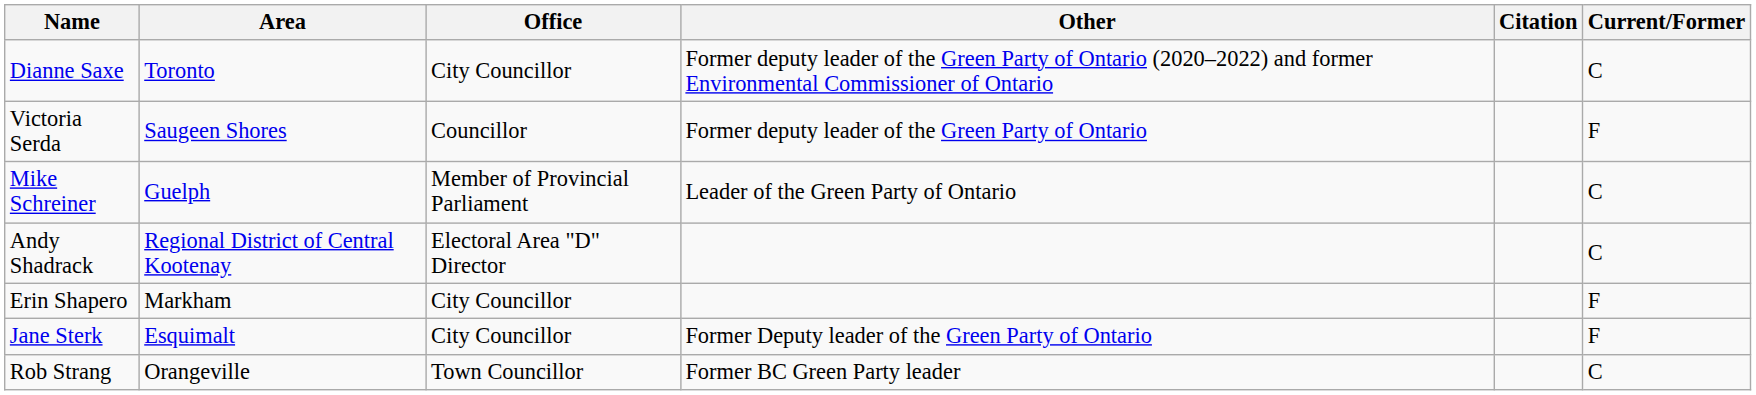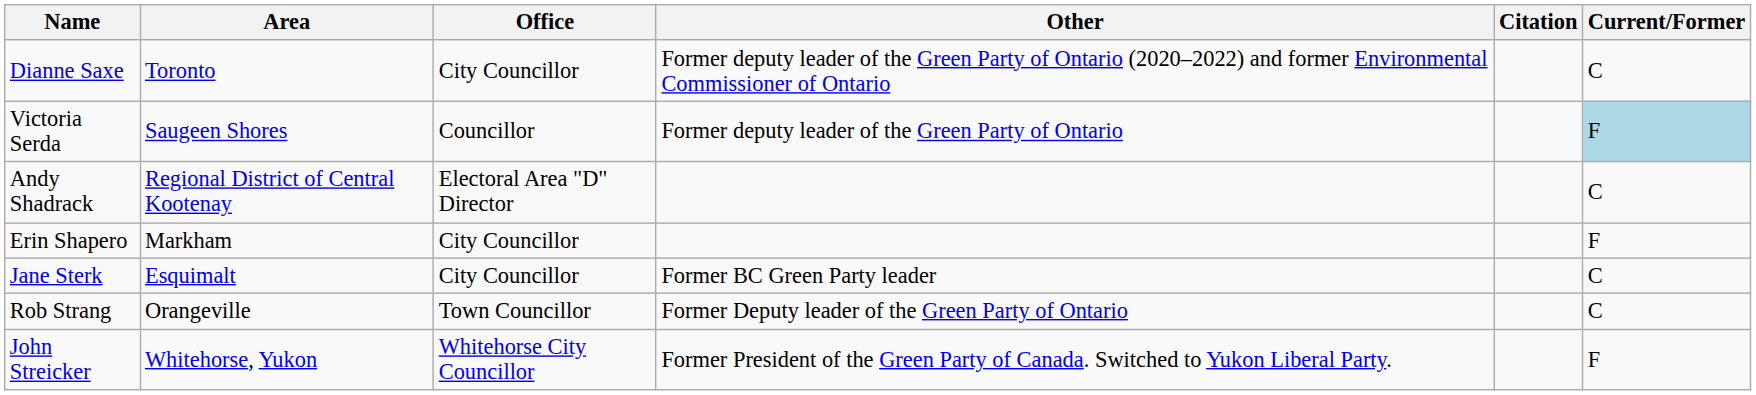 <table class="wikitable">
 <tr>
 <th>Name</th>
 <th>Area</th>
 <th>Office</th>
 <th>Other</th>
 <th>Citation</th>
 <th>Current/Former</th>
 </tr>
 <tr>
 <td><a href='#'>Dianne Saxe</a></td>
 <td><a href='#'>Toronto</a></td>
 <td>City Councillor</td>
 <td>Former deputy leader of the <a href='#'>Green Party of Ontario</a> (2020–2022) and former <a href='#'>Environmental Commissioner of Ontario</a></td>
 <td></td>
 <td>C</td>
 </tr>
 <tr>
 <td>Victoria Serda</td>
 <td><a href='#'>Saugeen Shores</a></td>
 <td>Councillor</td>
 <td>Former deputy leader of the <a href='#'>Green Party of Ontario</a></td>
 <td></td>
-<td>F</td>
-</tr>
-<tr>
-<td><a href='#'>Mike Schreiner</a></td>
-<td><a href='#'>Guelph</a></td>
-<td>Member of Provincial Parliament</td>
-<td>Leader of the Green Party of Ontario</td>
-<td></td>
-<td>C</td>
+<td style="background: lightblue;">F</td>
 </tr>
 <tr>
 <td>Andy Shadrack</td>
 <td><a href='#'>Regional District of Central Kootenay</a></td>
 <td>Electoral Area "D" Director</td>
 <td></td>
 <td></td>
 <td>C</td>
 </tr>
 <tr>
 <td>Erin Shapero</td>
 <td>Markham</td>
 <td>City Councillor</td>
 <td></td>
 <td></td>
 <td>F</td>
 </tr>
 <tr>
 <td><a href='#'>Jane Sterk</a></td>
 <td><a href='#'>Esquimalt</a></td>
 <td>City Councillor</td>
-<td>Former Deputy leader of the <a href='#'>Green Party of Ontario</a></td>
+<td>Former BC Green Party leader</td>
 <td></td>
-<td>F</td>
+<td>C</td>
 </tr>
 <tr>
 <td>Rob Strang</td>
 <td>Orangeville</td>
 <td>Town Councillor</td>
-<td>Former BC Green Party leader</td>
+<td>Former Deputy leader of the <a href='#'>Green Party of Ontario</a></td>
 <td></td>
 <td>C</td>
 </tr>
+<tr>
+<td><a href='#'>John Streicker</a></td>
+<td><a href='#'>Whitehorse</a>, <a href='#'>Yukon</a></td>
+<td><a href='#'>Whitehorse City Councillor</a></td>
+<td>Former President of the <a href='#'>Green Party of Canada</a>. Switched to <a href='#'>Yukon Liberal Party</a>.</td>
+<td></td>
+<td>F</td>
+</tr>
 </table>
